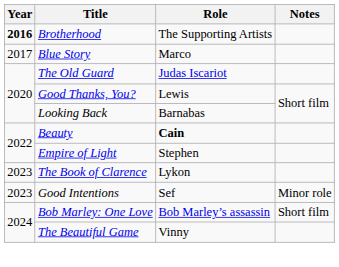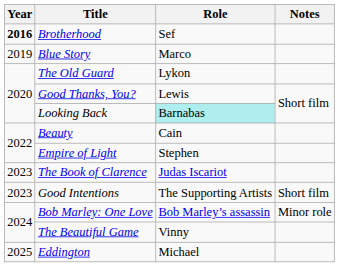 <table class="wikitable sortable">
 <tr>
 <th>Year</th>
 <th>Title</th>
 <th>Role</th>
 <th class="unsortable">Notes</th>
 </tr>
 <tr>
 <td><strong>2016</strong></td>
 <td><em><a href='#'>Brotherhood</a></em></td>
-<td>The Supporting Artists</td>
+<td>Sef</td>
 <td></td>
 </tr>
 <tr>
-<td>2017</td>
+<td>2019</td>
 <td><em><a href='#'>Blue Story</a></em></td>
 <td>Marco</td>
 <td></td>
 </tr>
 <tr>
 <td rowspan="3">2020</td>
 <td><em><a href='#'>The Old Guard</a></em></td>
-<td><a href='#'>Judas Iscariot</a></td>
+<td>Lykon</td>
 <td></td>
 </tr>
 <tr>
 <td><em><a href='#'>Good Thanks, You?</a></em></td>
 <td>Lewis</td>
 <td rowspan="2">Short film</td>
 </tr>
 <tr>
 <td><em>Looking Back</em></td>
-<td>Barnabas</td>
+<td style="background: paleturquoise;">Barnabas</td>
 </tr>
 <tr>
 <td rowspan="2">2022</td>
 <td><em><a href='#'>Beauty</a></em></td>
-<td><strong>Cain</strong></td>
+<td>Cain</td>
 <td></td>
 </tr>
 <tr>
 <td><em><a href='#'>Empire of Light</a></em></td>
 <td>Stephen</td>
 <td></td>
 </tr>
 <tr>
 <td>2023</td>
 <td><em><a href='#'>The Book of Clarence</a></em></td>
-<td>Lykon</td>
+<td><a href='#'>Judas Iscariot</a></td>
 </tr>
 <tr>
 <td>2023</td>
 <td><em>Good Intentions</em></td>
-<td>Sef</td>
-<td>Minor role</td>
+<td>The Supporting Artists</td>
+<td>Short film</td>
 </tr>
 <tr>
 <td rowspan="2">2024</td>
 <td><em><a href='#'>Bob Marley: One Love</a></em></td>
 <td><a href='#'>Bob Marley’s assassin</a></td>
-<td>Short film</td>
+<td>Minor role</td>
 </tr>
 <tr>
 <td><em><a href='#'>The Beautiful Game</a></em></td>
 <td>Vinny</td>
 <td></td>
 </tr>
+<tr>
+<td>2025</td>
+<td><em><a href='#'>Eddington</a></em></td>
+<td>Michael</td>
+<td></td>
+</tr>
 </table>
